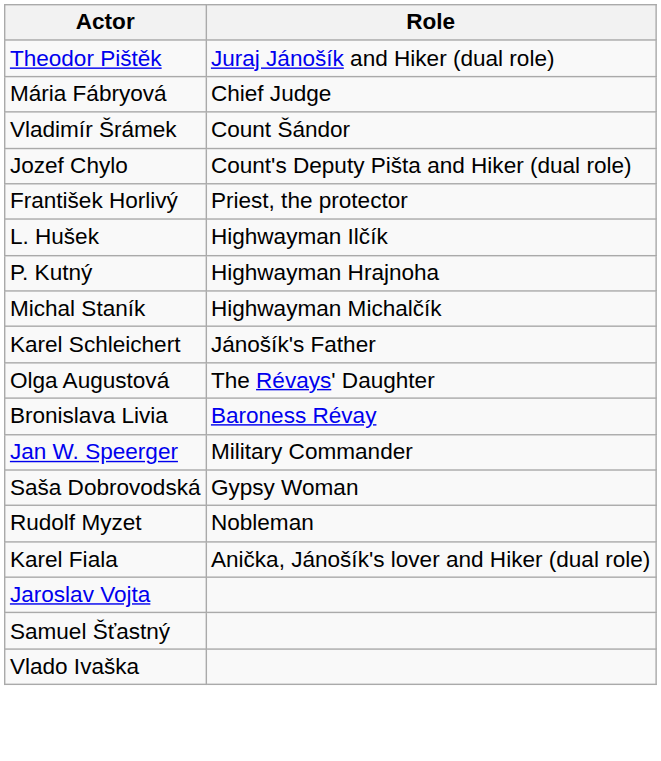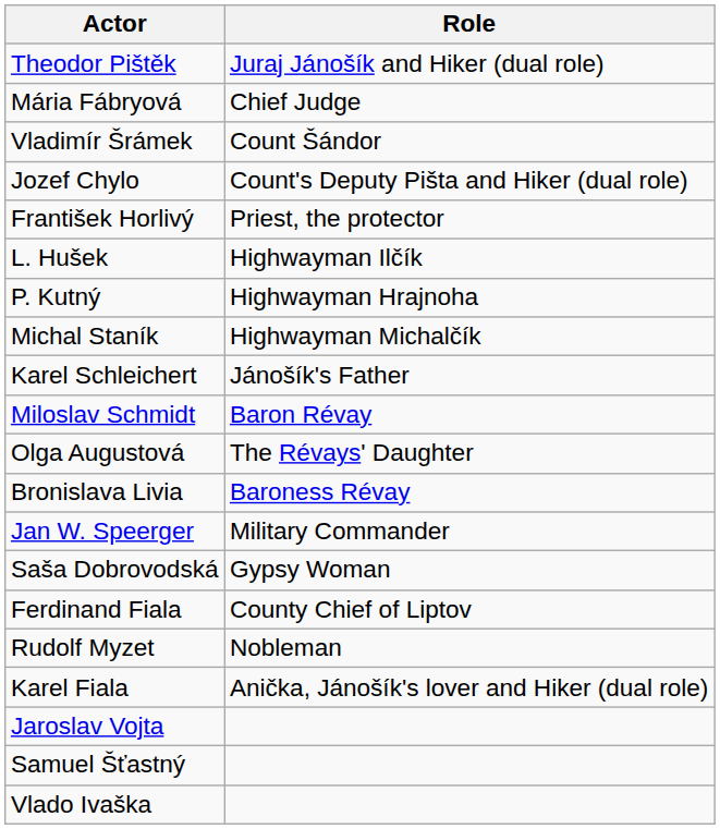 <table class="wikitable">
 <tr>
 <th>Actor</th>
 <th>Role</th>
 </tr>
 <tr>
 <td><a href='#'>Theodor Pištěk</a></td>
 <td><a href='#'>Juraj Jánošík</a> and Hiker (dual role)</td>
 </tr>
 <tr>
 <td>Mária Fábryová</td>
 <td>Chief Judge</td>
 </tr>
 <tr>
 <td>Vladimír Šrámek</td>
 <td>Count Šándor</td>
 </tr>
 <tr>
 <td>Jozef Chylo</td>
 <td>Count's Deputy Pišta and Hiker (dual role)</td>
 </tr>
 <tr>
 <td>František Horlivý</td>
 <td>Priest, the protector</td>
 </tr>
 <tr>
 <td>L. Hušek</td>
 <td>Highwayman Ilčík</td>
 </tr>
 <tr>
 <td>P. Kutný</td>
 <td>Highwayman Hrajnoha</td>
 </tr>
 <tr>
 <td>Michal Staník</td>
 <td>Highwayman Michalčík</td>
 </tr>
 <tr>
 <td>Karel Schleichert</td>
 <td>Jánošík's Father</td>
 </tr>
 <tr>
+<td><a href='#'>Miloslav Schmidt</a></td>
+<td><a href='#'>Baron Révay</a></td>
+</tr>
+<tr>
 <td>Olga Augustová</td>
 <td>The <a href='#'>Révays</a>' Daughter</td>
 </tr>
 <tr>
 <td>Bronislava Livia</td>
 <td><a href='#'>Baroness Révay</a></td>
 </tr>
 <tr>
 <td><a href='#'>Jan W. Speerger</a></td>
 <td>Military Commander</td>
 </tr>
 <tr>
 <td>Saša Dobrovodská</td>
 <td>Gypsy Woman</td>
+</tr>
+<tr>
+<td>Ferdinand Fiala</td>
+<td>County Chief of Liptov</td>
 </tr>
 <tr>
 <td>Rudolf Myzet</td>
 <td>Nobleman</td>
 </tr>
 <tr>
 <td>Karel Fiala</td>
 <td>Anička, Jánošík's lover and Hiker (dual role)</td>
 </tr>
 <tr>
 <td><a href='#'>Jaroslav Vojta</a></td>
 <td></td>
 </tr>
 <tr>
 <td>Samuel Šťastný</td>
 <td></td>
 </tr>
 <tr>
 <td>Vlado Ivaška</td>
 <td></td>
 </tr>
 </table>
